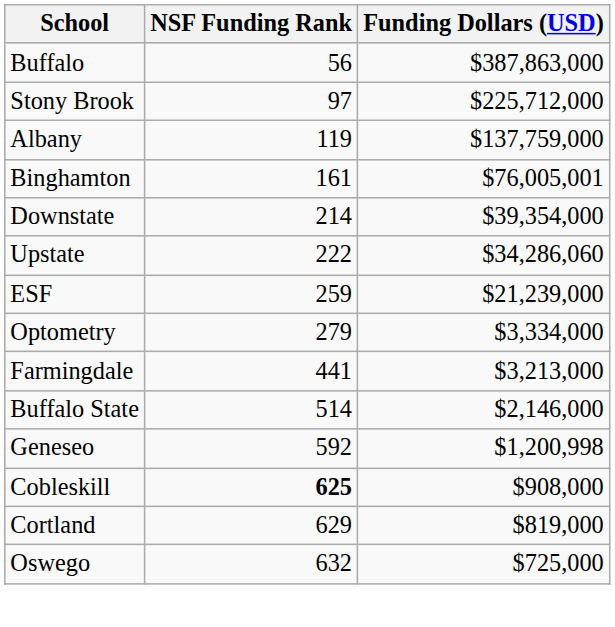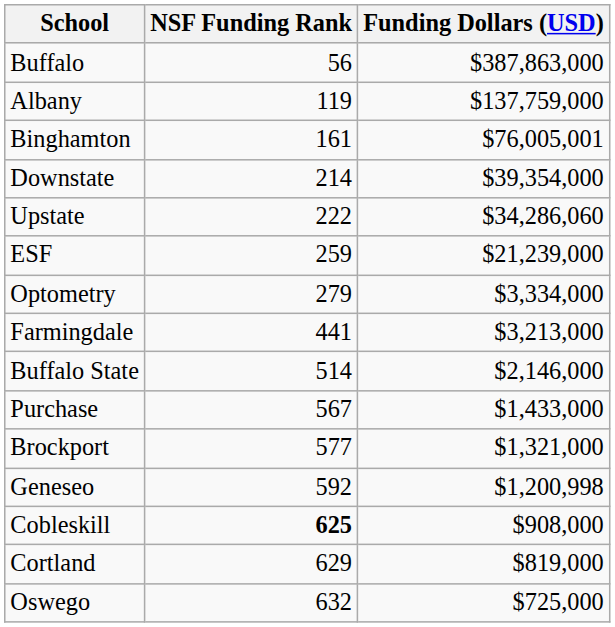 <table class="wikitable sortable" style=text-align:right>
 <tr>
 <th>School</th>
 <th>NSF Funding Rank</th>
 <th>Funding Dollars (<a href='#'>USD</a>)</th>
 </tr>
 <tr>
 <td style="text-align:left;">Buffalo</td>
 <td>56</td>
 <td>$387,863,000</td>
-</tr>
-<tr>
-<td style="text-align:left;">Stony Brook</td>
-<td>97</td>
-<td>$225,712,000</td>
 </tr>
 <tr>
 <td style="text-align:left;">Albany</td>
 <td>119</td>
 <td>$137,759,000</td>
 </tr>
 <tr>
 <td style="text-align:left;">Binghamton</td>
 <td>161</td>
 <td>$76,005,001</td>
 </tr>
 <tr>
 <td style="text-align:left;">Downstate</td>
 <td>214</td>
 <td>$39,354,000</td>
 </tr>
 <tr>
 <td style="text-align:left;">Upstate</td>
 <td>222</td>
 <td>$34,286,060</td>
 </tr>
 <tr>
 <td style="text-align:left;">ESF</td>
 <td>259</td>
 <td>$21,239,000</td>
 </tr>
 <tr>
 <td style="text-align:left;">Optometry</td>
 <td>279</td>
 <td>$3,334,000</td>
 </tr>
 <tr>
 <td style="text-align:left;">Farmingdale</td>
 <td>441</td>
 <td>$3,213,000</td>
 </tr>
 <tr>
 <td style="text-align:left;">Buffalo State</td>
 <td>514</td>
 <td>$2,146,000</td>
 </tr>
 <tr>
+<td style="text-align:left;">Purchase</td>
+<td>567</td>
+<td>$1,433,000</td>
+</tr>
+<tr>
+<td style="text-align:left;">Brockport</td>
+<td>577</td>
+<td>$1,321,000</td>
+</tr>
+<tr>
 <td style="text-align:left;">Geneseo</td>
 <td>592</td>
 <td>$1,200,998</td>
 </tr>
 <tr>
 <td style="text-align:left;">Cobleskill</td>
 <td><strong>625</strong></td>
 <td>$908,000</td>
 </tr>
 <tr>
 <td style="text-align:left;">Cortland</td>
 <td>629</td>
 <td>$819,000</td>
 </tr>
 <tr>
 <td style="text-align:left;">Oswego</td>
 <td>632</td>
 <td>$725,000</td>
 </tr>
 </table>
